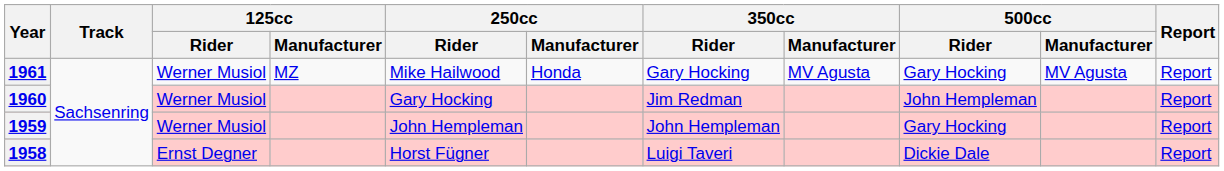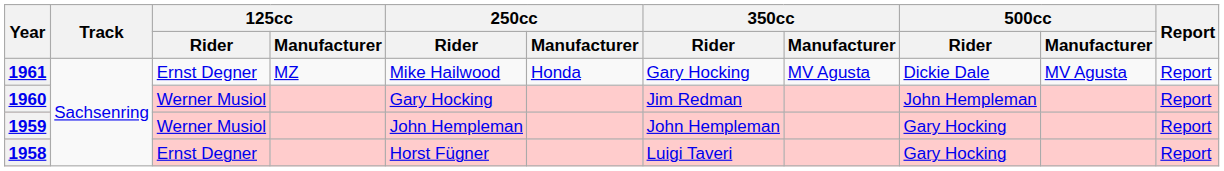 <table class="wikitable" style="font-size: 95%;">
 <tr>
 <th rowspan=2>Year</th>
 <th rowspan=2>Track</th>
 <th colspan=2>125cc</th>
 <th colspan=2>250cc</th>
 <th colspan=2>350cc</th>
 <th colspan=2>500cc</th>
 <th rowspan=2>Report</th>
 </tr>
 <tr>
 <th>Rider</th>
 <th>Manufacturer</th>
 <th>Rider</th>
 <th>Manufacturer</th>
 <th>Rider</th>
 <th>Manufacturer</th>
 <th>Rider</th>
 <th>Manufacturer</th>
 </tr>
 <tr>
 <th><a href='#'>1961</a></th>
 <td rowspan="4"><a href='#'>Sachsenring</a></td>
-<td> <a href='#'>Werner Musiol</a></td>
+<td> <a href='#'>Ernst Degner</a></td>
 <td><a href='#'>MZ</a></td>
 <td> <a href='#'>Mike Hailwood</a></td>
 <td><a href='#'>Honda</a></td>
 <td> <a href='#'>Gary Hocking</a></td>
 <td><a href='#'>MV Agusta</a></td>
-<td> <a href='#'>Gary Hocking</a></td>
+<td> <a href='#'>Dickie Dale</a></td>
 <td><a href='#'>MV Agusta</a></td>
 <td><a href='#'>Report</a></td>
 </tr>
 <tr style="background:#FFCCCC;">
 <th><a href='#'>1960</a></th>
 <td> <a href='#'>Werner Musiol</a></td>
 <td></td>
 <td> <a href='#'>Gary Hocking</a></td>
 <td></td>
 <td> <a href='#'>Jim Redman</a></td>
 <td></td>
 <td> <a href='#'>John Hempleman</a></td>
 <td></td>
 <td><a href='#'>Report</a></td>
 </tr>
 <tr style="background:#FFCCCC;">
 <th><a href='#'>1959</a></th>
 <td> <a href='#'>Werner Musiol</a></td>
 <td></td>
 <td> <a href='#'>John Hempleman</a></td>
 <td></td>
 <td> <a href='#'>John Hempleman</a></td>
 <td></td>
 <td> <a href='#'>Gary Hocking</a></td>
 <td></td>
 <td><a href='#'>Report</a></td>
 </tr>
 <tr style="background:#FFCCCC;">
 <th><a href='#'>1958</a></th>
 <td> <a href='#'>Ernst Degner</a></td>
 <td></td>
 <td> <a href='#'>Horst Fügner</a></td>
 <td></td>
 <td> <a href='#'>Luigi Taveri</a></td>
 <td></td>
-<td> <a href='#'>Dickie Dale</a></td>
+<td> <a href='#'>Gary Hocking</a></td>
 <td></td>
 <td><a href='#'>Report</a></td>
 </tr>
 </table>
